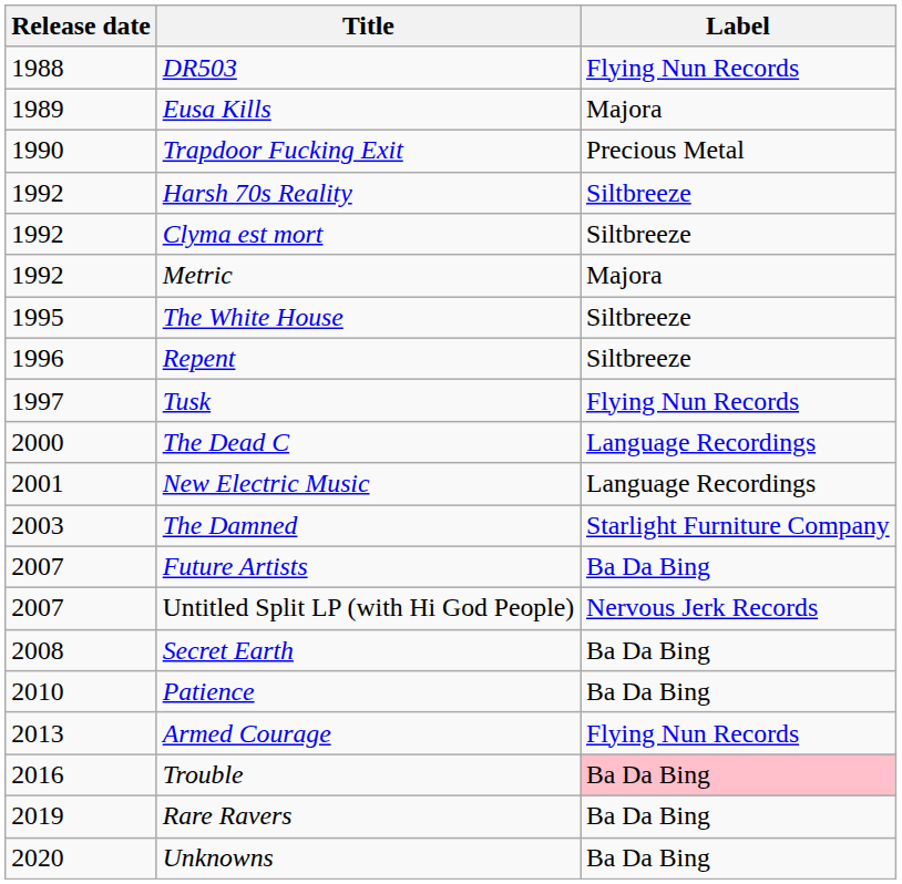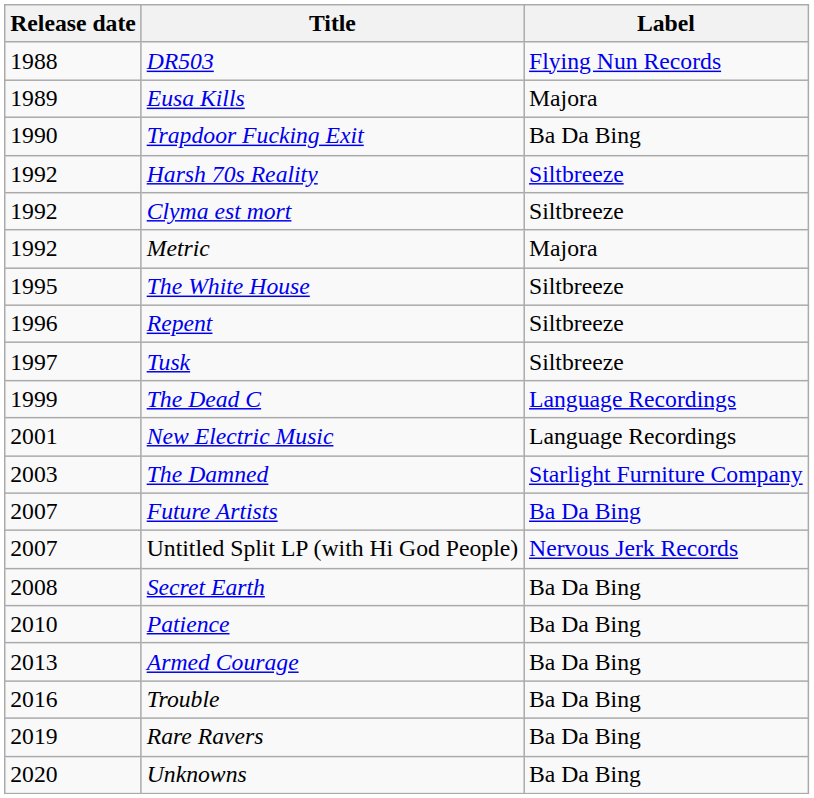 <table class="wikitable sortable">
 <tr>
 <th>Release date</th>
 <th>Title</th>
 <th>Label</th>
 </tr>
 <tr>
 <td>1988</td>
 <td><em><a href='#'>DR503</a></em></td>
 <td><a href='#'>Flying Nun Records</a></td>
 </tr>
 <tr>
 <td>1989</td>
 <td><em><a href='#'>Eusa Kills</a></em></td>
 <td>Majora</td>
 </tr>
 <tr>
 <td>1990</td>
 <td><em><a href='#'>Trapdoor Fucking Exit</a></em></td>
-<td>Precious Metal</td>
+<td>Ba Da Bing</td>
 </tr>
 <tr>
 <td>1992</td>
 <td><em><a href='#'>Harsh 70s Reality</a></em></td>
 <td><a href='#'>Siltbreeze</a></td>
 </tr>
 <tr>
 <td>1992</td>
 <td><em><a href='#'>Clyma est mort</a></em></td>
 <td>Siltbreeze</td>
 </tr>
 <tr>
 <td>1992</td>
 <td><em>Metric</em></td>
 <td>Majora</td>
 </tr>
 <tr>
 <td>1995</td>
 <td><em><a href='#'>The White House</a></em></td>
 <td>Siltbreeze</td>
 </tr>
 <tr>
 <td>1996</td>
 <td><em><a href='#'>Repent</a></em></td>
 <td>Siltbreeze</td>
 </tr>
 <tr>
 <td>1997</td>
 <td><em><a href='#'>Tusk</a></em></td>
-<td><a href='#'>Flying Nun Records</a></td>
+<td>Siltbreeze</td>
 </tr>
 <tr>
-<td>2000</td>
+<td>1999</td>
 <td><em><a href='#'>The Dead C</a></em></td>
 <td><a href='#'>Language Recordings</a></td>
 </tr>
 <tr>
 <td>2001</td>
 <td><em><a href='#'>New Electric Music</a></em></td>
 <td>Language Recordings</td>
 </tr>
 <tr>
 <td>2003</td>
 <td><em><a href='#'>The Damned</a></em></td>
 <td><a href='#'>Starlight Furniture Company</a></td>
 </tr>
 <tr>
 <td>2007</td>
 <td><em><a href='#'>Future Artists</a></em></td>
 <td><a href='#'>Ba Da Bing</a></td>
 </tr>
 <tr>
 <td>2007</td>
 <td>Untitled Split LP (with Hi God People)</td>
 <td><a href='#'>Nervous Jerk Records</a></td>
 </tr>
 <tr>
 <td>2008</td>
 <td><em><a href='#'>Secret Earth</a></em></td>
 <td>Ba Da Bing</td>
 </tr>
 <tr>
 <td>2010</td>
 <td><em><a href='#'>Patience</a></em></td>
 <td>Ba Da Bing</td>
 </tr>
 <tr>
 <td>2013</td>
 <td><em><a href='#'>Armed Courage</a></em></td>
-<td><a href='#'>Flying Nun Records</a></td>
+<td>Ba Da Bing</td>
 </tr>
 <tr>
 <td>2016</td>
 <td><em>Trouble</em></td>
-<td style="background: pink;">Ba Da Bing</td>
+<td>Ba Da Bing</td>
 </tr>
 <tr>
 <td>2019</td>
 <td><em>Rare Ravers</em></td>
 <td>Ba Da Bing</td>
 </tr>
 <tr>
 <td>2020</td>
 <td><em>Unknowns</em></td>
 <td>Ba Da Bing</td>
 </tr>
 </table>
